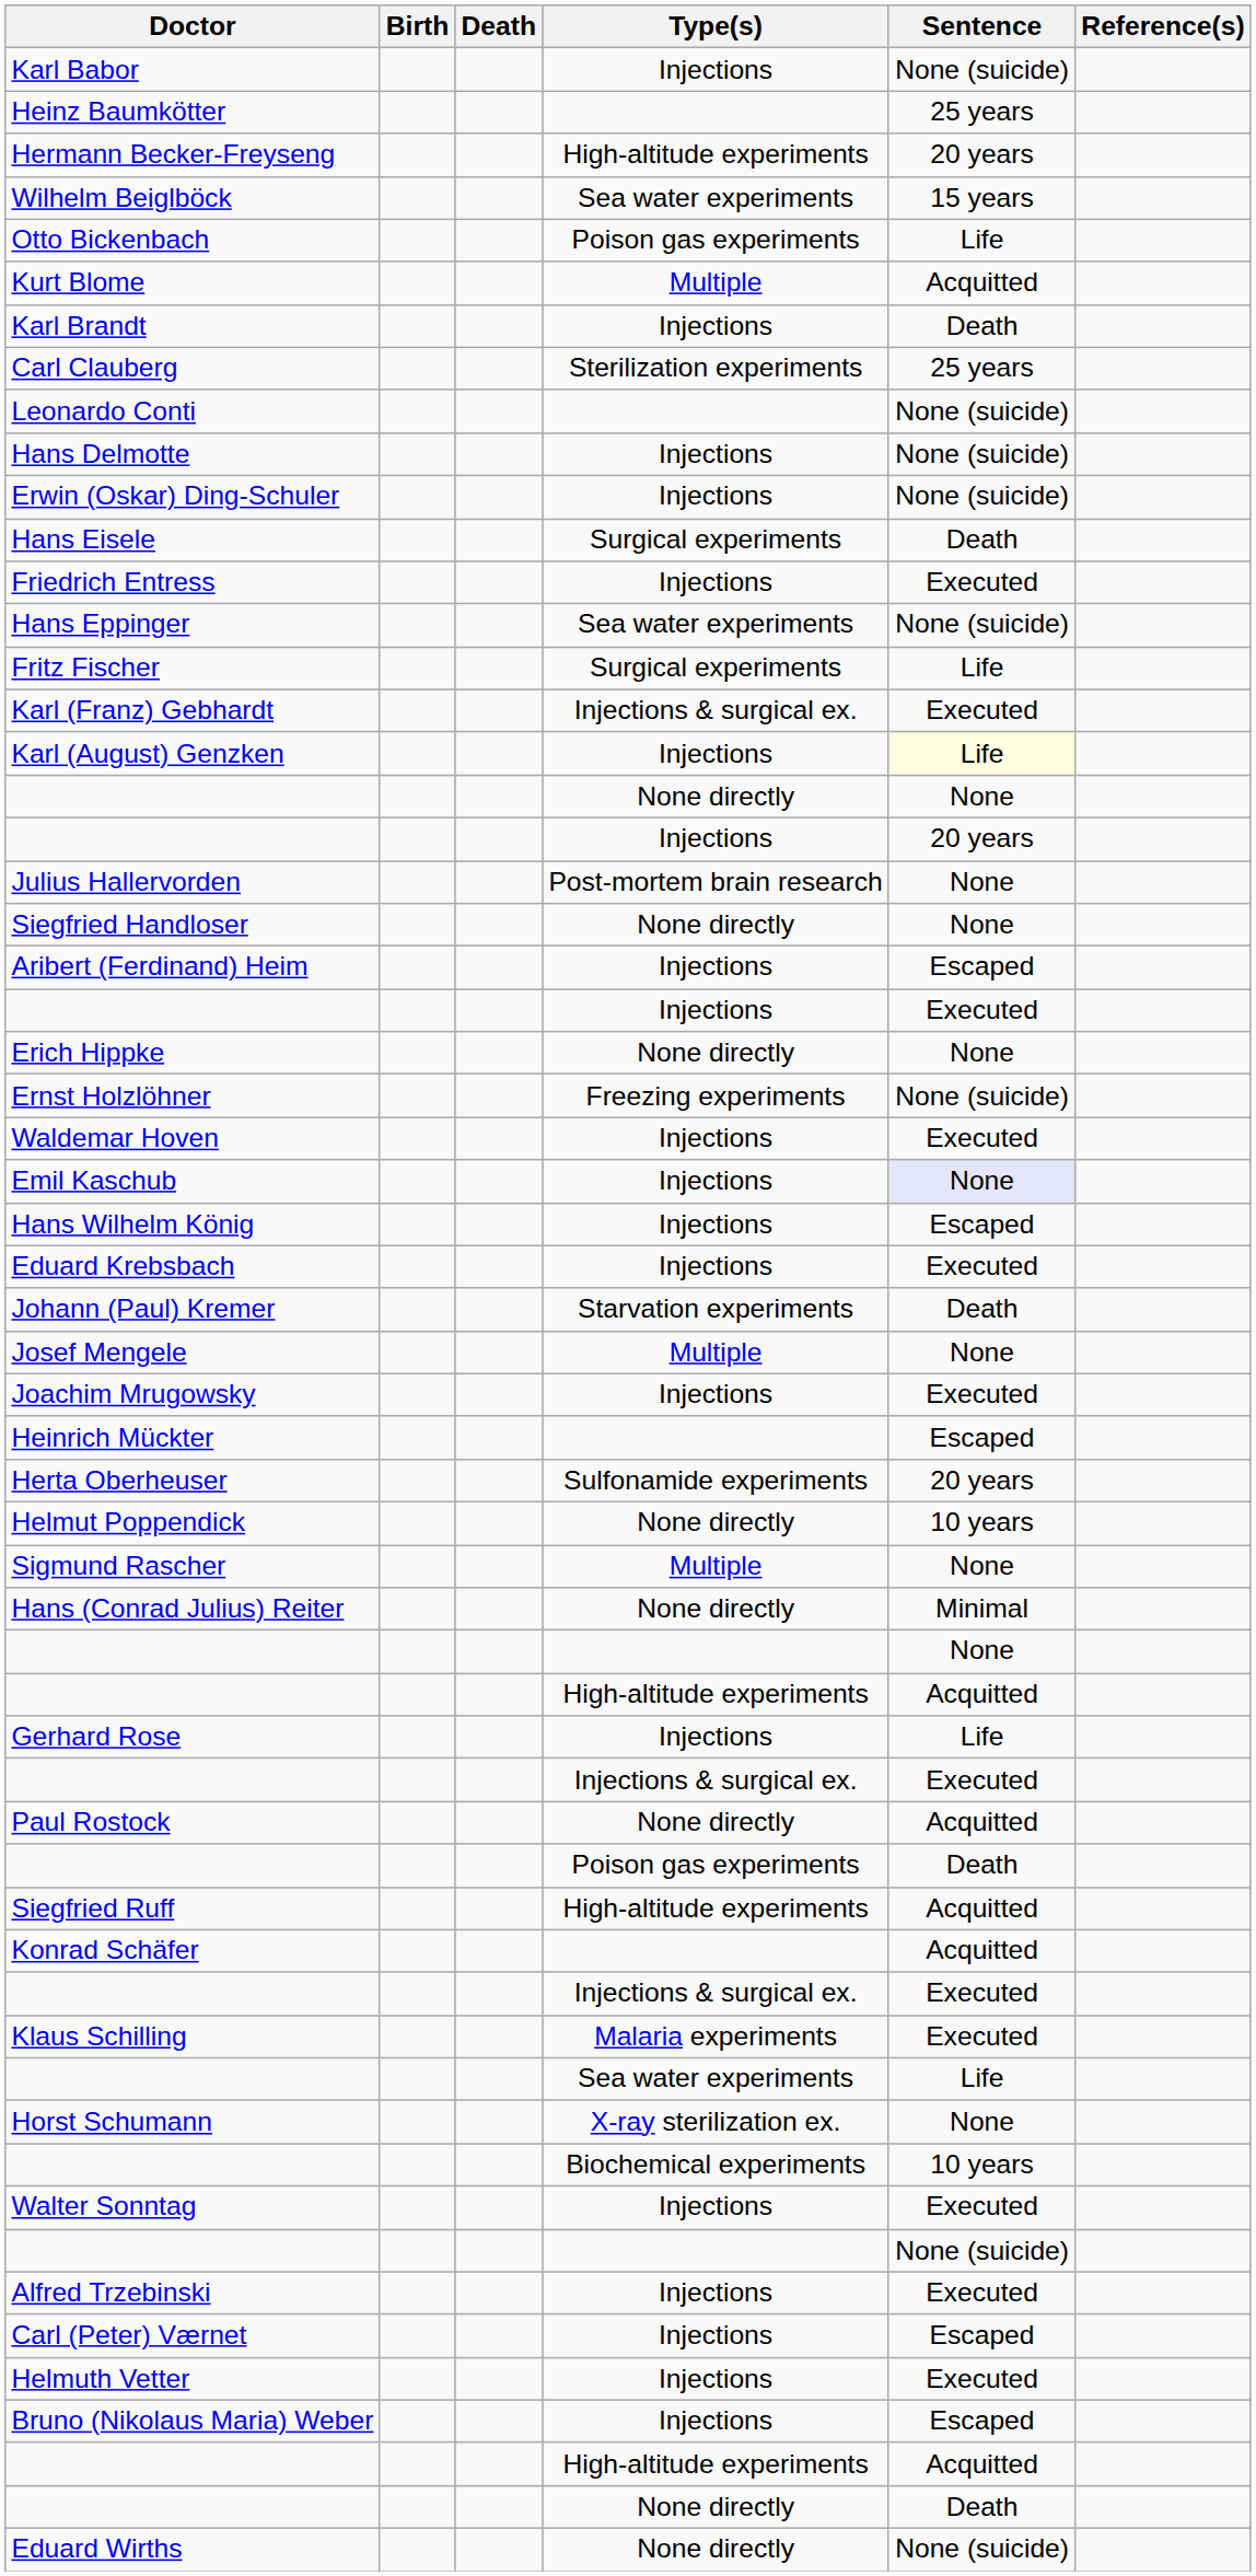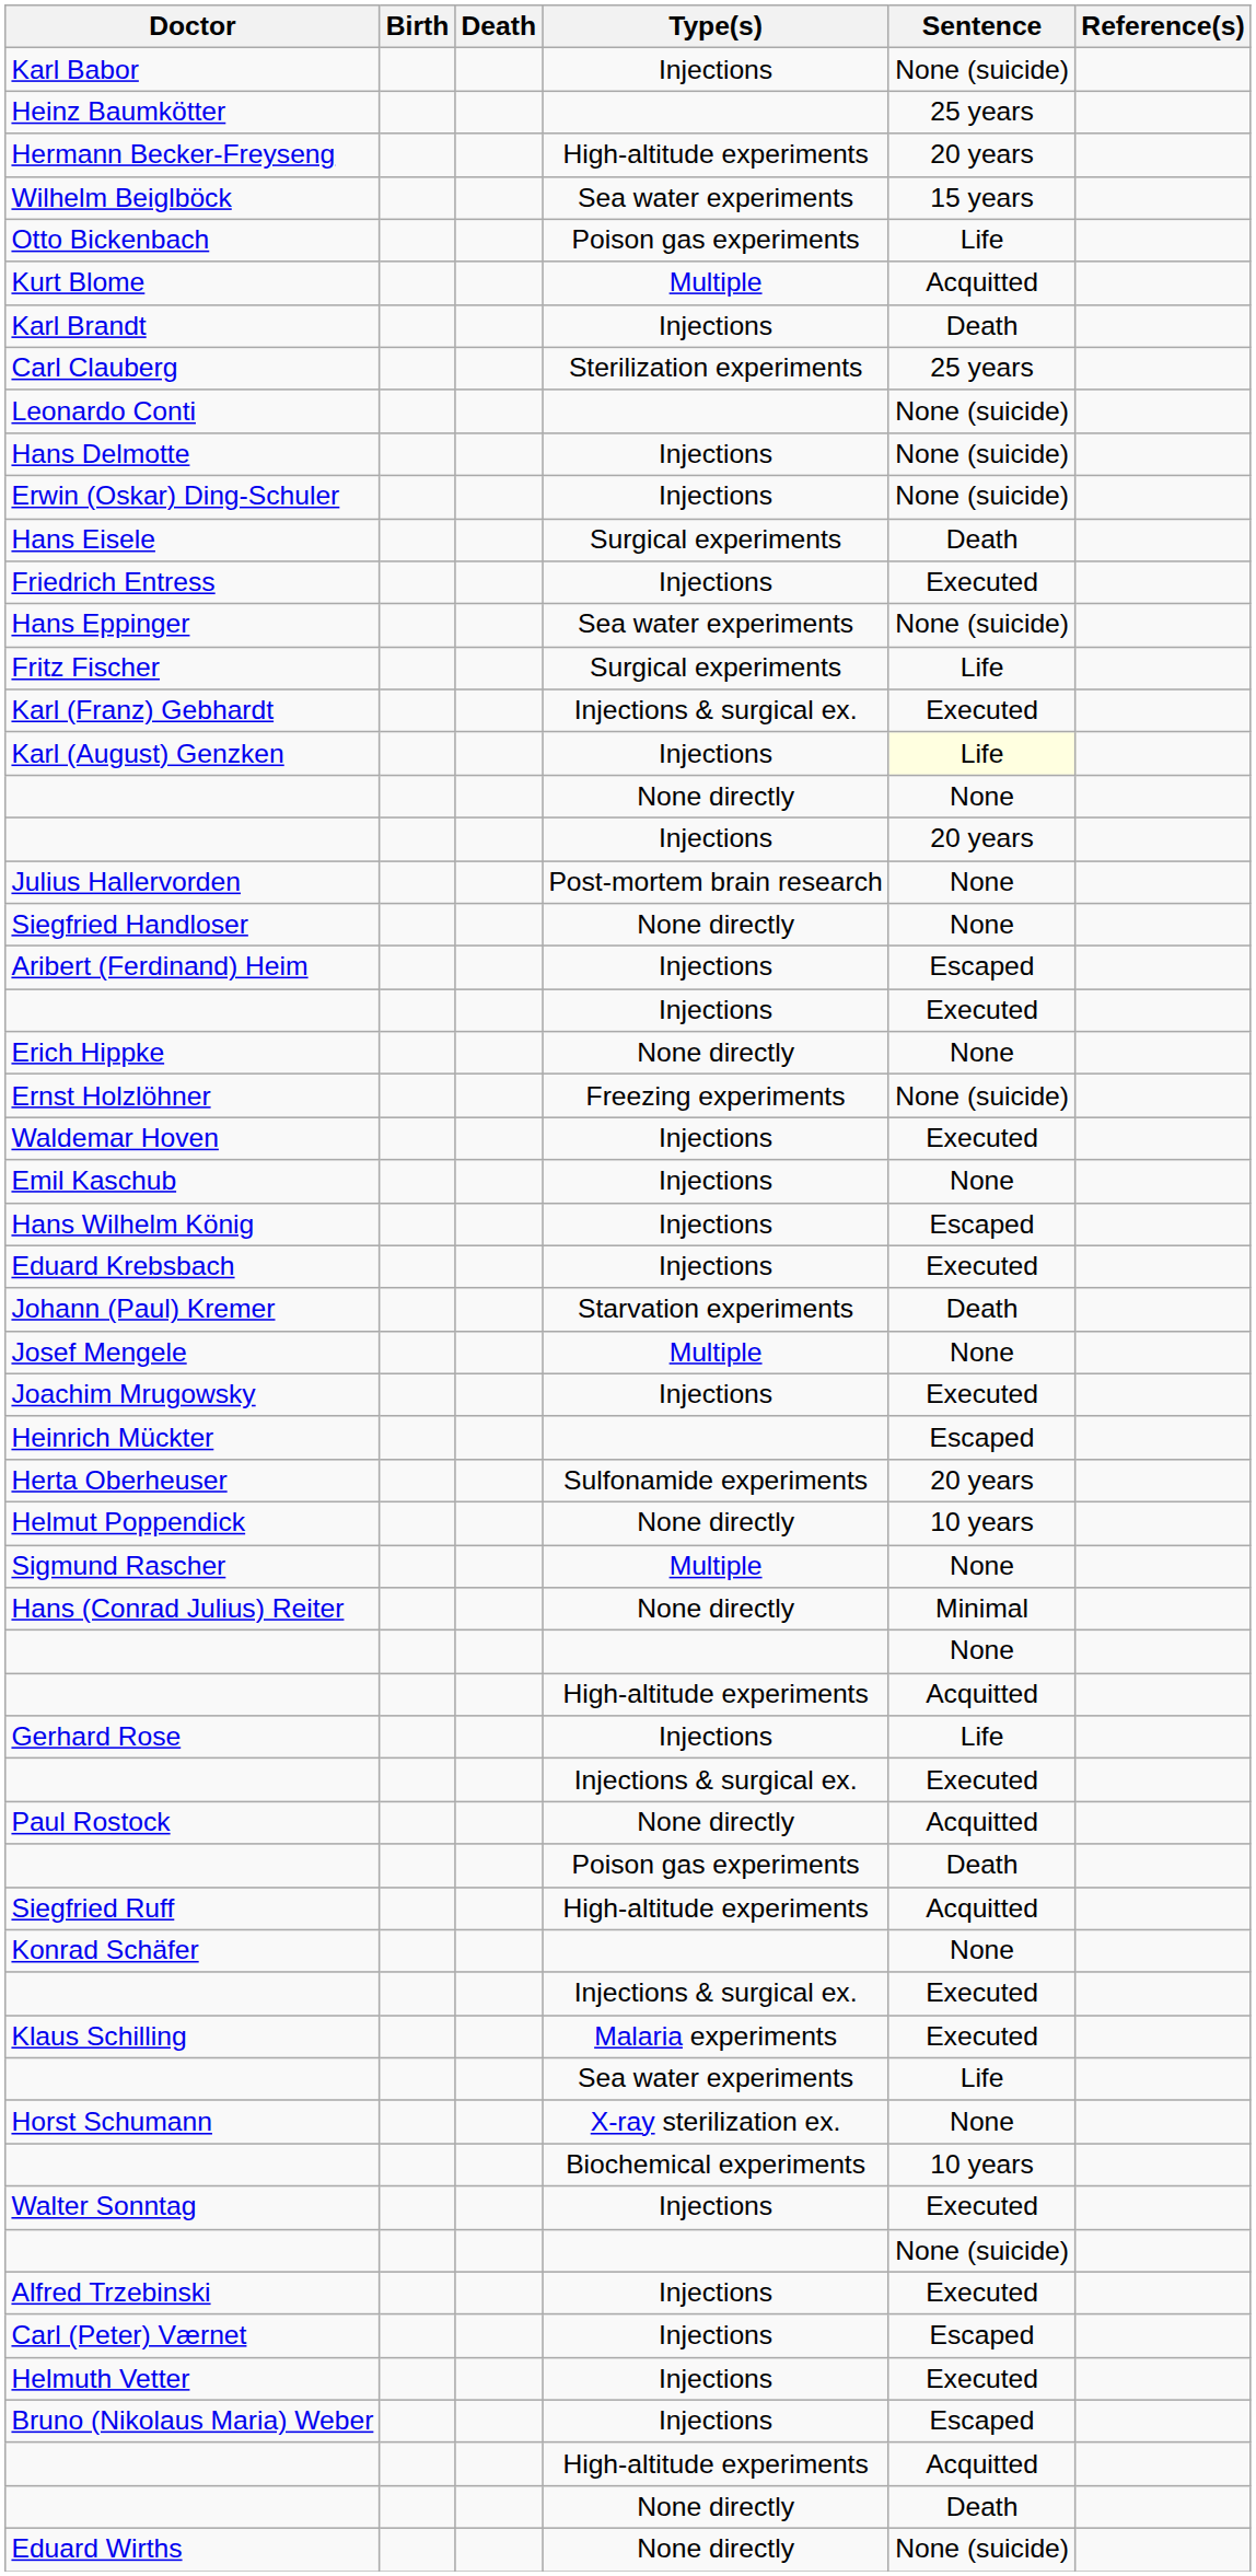 <table class="wikitable sortable">
 <tr>
 <th>Doctor</th>
 <th>Birth</th>
 <th>Death</th>
 <th>Type(s)</th>
 <th>Sentence</th>
 <th class="unsortable">Reference(s)</th>
 </tr>
 <tr>
 <td><a href='#'>Karl Babor</a></td>
 <td></td>
 <td></td>
 <td align="center">Injections</td>
 <td align="center">None (suicide)</td>
 <td></td>
 </tr>
 <tr>
 <td><a href='#'>Heinz Baumkötter</a></td>
 <td></td>
 <td></td>
 <td></td>
 <td align="center">25 years</td>
 <td></td>
 </tr>
 <tr>
 <td><a href='#'>Hermann Becker-Freyseng</a></td>
 <td></td>
 <td></td>
 <td align="center">High-altitude experiments</td>
 <td align="center">20 years</td>
 <td></td>
 </tr>
 <tr>
 <td><a href='#'>Wilhelm Beiglböck</a></td>
 <td></td>
 <td></td>
 <td align="center">Sea water experiments</td>
 <td align="center">15 years</td>
 <td></td>
 </tr>
 <tr>
 <td><a href='#'>Otto Bickenbach</a></td>
 <td></td>
 <td></td>
 <td align="center">Poison gas experiments</td>
 <td align="center">Life</td>
 <td></td>
 </tr>
 <tr>
 <td><a href='#'>Kurt Blome</a></td>
 <td></td>
 <td></td>
 <td align="center"><a href='#'>Multiple</a></td>
 <td align="center">Acquitted</td>
 <td></td>
 </tr>
 <tr>
 <td><a href='#'>Karl Brandt</a></td>
 <td></td>
 <td></td>
 <td align="center">Injections</td>
 <td align="center">Death</td>
 <td></td>
 </tr>
 <tr>
 <td><a href='#'>Carl Clauberg</a></td>
 <td></td>
 <td></td>
 <td align="center">Sterilization experiments</td>
 <td align="center">25 years</td>
 <td></td>
 </tr>
 <tr>
 <td><a href='#'>Leonardo Conti</a></td>
 <td></td>
 <td></td>
 <td></td>
 <td align="center">None (suicide)</td>
 <td></td>
 </tr>
 <tr>
 <td><a href='#'>Hans Delmotte</a></td>
 <td></td>
 <td></td>
 <td align="center">Injections</td>
 <td align="center">None (suicide)</td>
 <td></td>
 </tr>
 <tr>
 <td><a href='#'>Erwin (Oskar) Ding-Schuler</a></td>
 <td></td>
 <td></td>
 <td align="center">Injections</td>
 <td align="center">None (suicide)</td>
 <td></td>
 </tr>
 <tr>
 <td><a href='#'>Hans Eisele</a></td>
 <td></td>
 <td></td>
 <td align="center">Surgical experiments</td>
 <td align="center">Death</td>
 <td></td>
 </tr>
 <tr>
 <td><a href='#'>Friedrich Entress</a></td>
 <td></td>
 <td></td>
 <td align="center">Injections</td>
 <td align="center">Executed</td>
 <td></td>
 </tr>
 <tr>
 <td><a href='#'>Hans Eppinger</a></td>
 <td></td>
 <td></td>
 <td align="center">Sea water experiments</td>
 <td align="center">None (suicide)</td>
 <td></td>
 </tr>
 <tr>
 <td><a href='#'>Fritz Fischer</a></td>
 <td></td>
 <td align="center"></td>
 <td align="center">Surgical experiments</td>
 <td align="center">Life</td>
 <td></td>
 </tr>
 <tr>
 <td><a href='#'>Karl (Franz) Gebhardt</a></td>
 <td></td>
 <td></td>
 <td align="center">Injections & surgical ex.</td>
 <td align="center">Executed</td>
 <td></td>
 </tr>
 <tr>
 <td><a href='#'>Karl (August) Genzken</a></td>
 <td></td>
 <td></td>
 <td align="center">Injections</td>
 <td align="center" style="background: lightyellow;">Life</td>
 <td></td>
 </tr>
 <tr>
 <td></td>
 <td></td>
 <td></td>
 <td align="center">None directly</td>
 <td align="center">None</td>
 <td></td>
 </tr>
 <tr>
 <td></td>
 <td></td>
 <td></td>
 <td align="center">Injections</td>
 <td align="center">20 years</td>
 <td></td>
 </tr>
 <tr>
 <td><a href='#'>Julius Hallervorden</a></td>
 <td></td>
 <td></td>
 <td align="center">Post-mortem brain research</td>
 <td align="center">None</td>
 <td></td>
 </tr>
 <tr>
 <td><a href='#'>Siegfried Handloser</a></td>
 <td></td>
 <td></td>
 <td align="center">None directly</td>
 <td align="center">None</td>
 <td></td>
 </tr>
 <tr>
 <td><a href='#'>Aribert (Ferdinand) Heim</a></td>
 <td></td>
 <td></td>
 <td align="center">Injections</td>
 <td align="center">Escaped</td>
 <td></td>
 </tr>
 <tr>
 <td></td>
 <td></td>
 <td></td>
 <td align="center">Injections</td>
 <td align="center">Executed</td>
 <td></td>
 </tr>
 <tr>
 <td><a href='#'>Erich Hippke</a></td>
 <td></td>
 <td></td>
 <td align="center">None directly</td>
 <td align="center">None</td>
 <td></td>
 </tr>
 <tr>
 <td><a href='#'>Ernst Holzlöhner</a></td>
 <td></td>
 <td></td>
 <td align="center">Freezing experiments</td>
 <td align="center">None (suicide)</td>
 <td></td>
 </tr>
 <tr>
 <td><a href='#'>Waldemar Hoven</a></td>
 <td></td>
 <td></td>
 <td align="center">Injections</td>
 <td align="center">Executed</td>
 <td></td>
 </tr>
 <tr>
 <td><a href='#'>Emil Kaschub</a></td>
 <td></td>
 <td></td>
 <td align="center">Injections</td>
-<td align="center" style="background: lavender;">None</td>
+<td align="center">None</td>
 <td></td>
 </tr>
 <tr>
 <td><a href='#'>Hans Wilhelm König</a></td>
 <td></td>
 <td align="center"></td>
 <td align="center">Injections</td>
 <td align="center">Escaped</td>
 <td></td>
 </tr>
 <tr>
 <td><a href='#'>Eduard Krebsbach</a></td>
 <td></td>
 <td></td>
 <td align="center">Injections</td>
 <td align="center">Executed</td>
 <td></td>
 </tr>
 <tr>
 <td><a href='#'>Johann (Paul) Kremer</a></td>
 <td></td>
 <td></td>
 <td align="center">Starvation experiments</td>
 <td align="center">Death</td>
 <td></td>
 </tr>
 <tr>
 <td><a href='#'>Josef Mengele</a></td>
 <td></td>
 <td></td>
 <td align="center"><a href='#'>Multiple</a></td>
 <td align="center">None</td>
 <td></td>
 </tr>
 <tr>
 <td><a href='#'>Joachim Mrugowsky</a></td>
 <td></td>
 <td></td>
 <td align="center">Injections</td>
 <td align="center">Executed</td>
 <td></td>
 </tr>
 <tr>
 <td><a href='#'>Heinrich Mückter</a></td>
 <td></td>
 <td></td>
 <td></td>
 <td align="center">Escaped</td>
 <td></td>
 </tr>
 <tr>
 <td><a href='#'>Herta Oberheuser</a></td>
 <td></td>
 <td></td>
 <td align="center">Sulfonamide experiments</td>
 <td align="center">20 years</td>
 <td></td>
 </tr>
 <tr>
 <td><a href='#'>Helmut Poppendick</a></td>
 <td></td>
 <td></td>
 <td align="center">None directly</td>
 <td align="center">10 years</td>
 <td></td>
 </tr>
 <tr>
 <td><a href='#'>Sigmund Rascher</a></td>
 <td></td>
 <td></td>
 <td align="center"><a href='#'>Multiple</a></td>
 <td align="center">None</td>
 <td></td>
 </tr>
 <tr>
 <td><a href='#'>Hans (Conrad Julius) Reiter</a></td>
 <td></td>
 <td></td>
 <td align="center">None directly</td>
 <td align="center">Minimal</td>
 <td></td>
 </tr>
 <tr>
 <td></td>
 <td></td>
 <td></td>
 <td></td>
 <td align="center">None</td>
 <td></td>
 </tr>
 <tr>
 <td></td>
 <td></td>
 <td></td>
 <td align="center">High-altitude experiments</td>
 <td align="center">Acquitted</td>
 <td></td>
 </tr>
 <tr>
 <td><a href='#'>Gerhard Rose</a></td>
 <td></td>
 <td></td>
 <td align="center">Injections</td>
 <td align="center">Life</td>
 <td></td>
 </tr>
 <tr>
 <td></td>
 <td></td>
 <td></td>
 <td align="center">Injections & surgical ex.</td>
 <td align="center">Executed</td>
 <td></td>
 </tr>
 <tr>
 <td><a href='#'>Paul Rostock</a></td>
 <td></td>
 <td></td>
 <td align="center">None directly</td>
 <td align="center">Acquitted</td>
 <td></td>
 </tr>
 <tr>
 <td></td>
 <td></td>
 <td></td>
 <td align="center">Poison gas experiments</td>
 <td align="center">Death </td>
 <td></td>
 </tr>
 <tr>
 <td><a href='#'>Siegfried Ruff</a></td>
 <td></td>
 <td></td>
 <td align="center">High-altitude experiments</td>
 <td align="center">Acquitted</td>
 <td></td>
 </tr>
 <tr>
 <td><a href='#'>Konrad Schäfer</a></td>
 <td></td>
 <td align="center"></td>
 <td></td>
-<td align="center">Acquitted</td>
+<td align="center">None</td>
 <td></td>
 </tr>
 <tr>
 <td></td>
 <td></td>
 <td></td>
 <td align="center">Injections & surgical ex.</td>
 <td align="center">Executed</td>
 <td></td>
 </tr>
 <tr>
 <td><a href='#'>Klaus Schilling</a></td>
 <td></td>
 <td></td>
 <td align="center"><a href='#'>Malaria</a> experiments</td>
 <td align="center">Executed</td>
 <td></td>
 </tr>
 <tr>
 <td></td>
 <td></td>
 <td></td>
 <td align="center">Sea water experiments</td>
 <td align="center">Life</td>
 <td></td>
 </tr>
 <tr>
 <td><a href='#'>Horst Schumann</a></td>
 <td></td>
 <td></td>
 <td align="center"><a href='#'>X-ray</a> sterilization ex.</td>
 <td align="center">None</td>
 <td></td>
 </tr>
 <tr>
 <td></td>
 <td></td>
 <td></td>
 <td align="center">Biochemical experiments</td>
 <td align="center">10 years</td>
 <td></td>
 </tr>
 <tr>
 <td><a href='#'>Walter Sonntag</a></td>
 <td></td>
 <td></td>
 <td align="center">Injections</td>
 <td align="center">Executed</td>
 <td></td>
 </tr>
 <tr>
 <td></td>
 <td></td>
 <td></td>
 <td></td>
 <td align="center">None (suicide)</td>
 <td></td>
 </tr>
 <tr>
 <td><a href='#'>Alfred Trzebinski</a></td>
 <td></td>
 <td></td>
 <td align="center">Injections</td>
 <td align="center">Executed</td>
 <td></td>
 </tr>
 <tr>
 <td><a href='#'>Carl (Peter) Værnet</a></td>
 <td></td>
 <td></td>
 <td align="center">Injections</td>
 <td align="center">Escaped</td>
 <td></td>
 </tr>
 <tr>
 <td><a href='#'>Helmuth Vetter</a></td>
 <td></td>
 <td></td>
 <td align="center">Injections</td>
 <td align="center">Executed</td>
 <td></td>
 </tr>
 <tr>
 <td><a href='#'>Bruno (Nikolaus Maria) Weber</a></td>
 <td></td>
 <td></td>
 <td align="center">Injections</td>
 <td align="center">Escaped</td>
 <td></td>
 </tr>
 <tr>
 <td></td>
 <td></td>
 <td></td>
 <td align="center">High-altitude experiments</td>
 <td align="center">Acquitted</td>
 <td></td>
 </tr>
 <tr>
 <td></td>
 <td></td>
 <td></td>
 <td align="center">None directly</td>
 <td align="center">Death</td>
 <td></td>
 </tr>
 <tr>
 <td><a href='#'>Eduard Wirths</a></td>
 <td></td>
 <td></td>
 <td align="center">None directly</td>
 <td align="center">None (suicide)</td>
 <td></td>
 </tr>
 </table>
